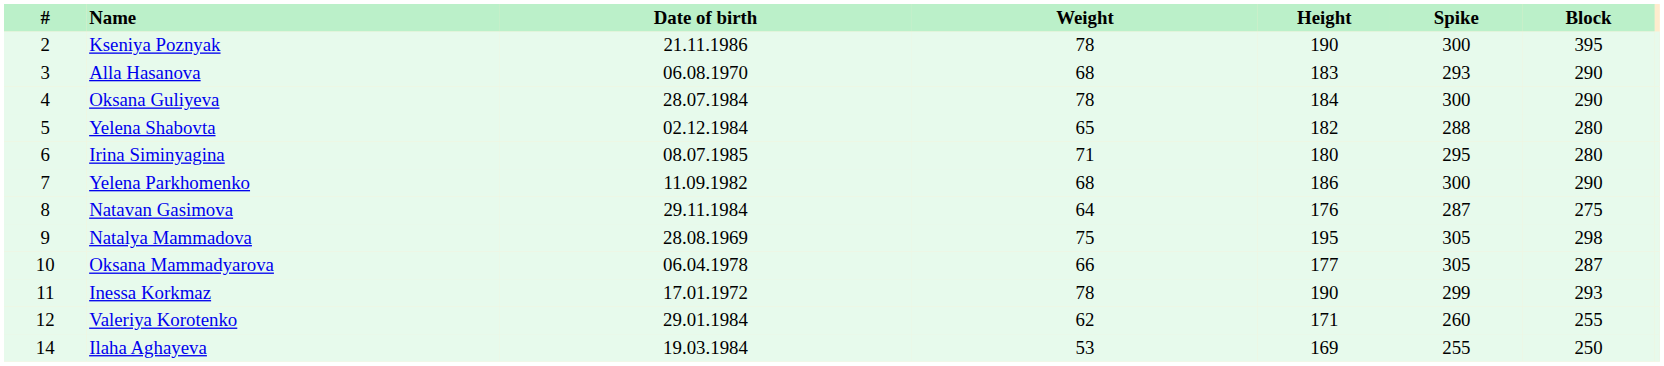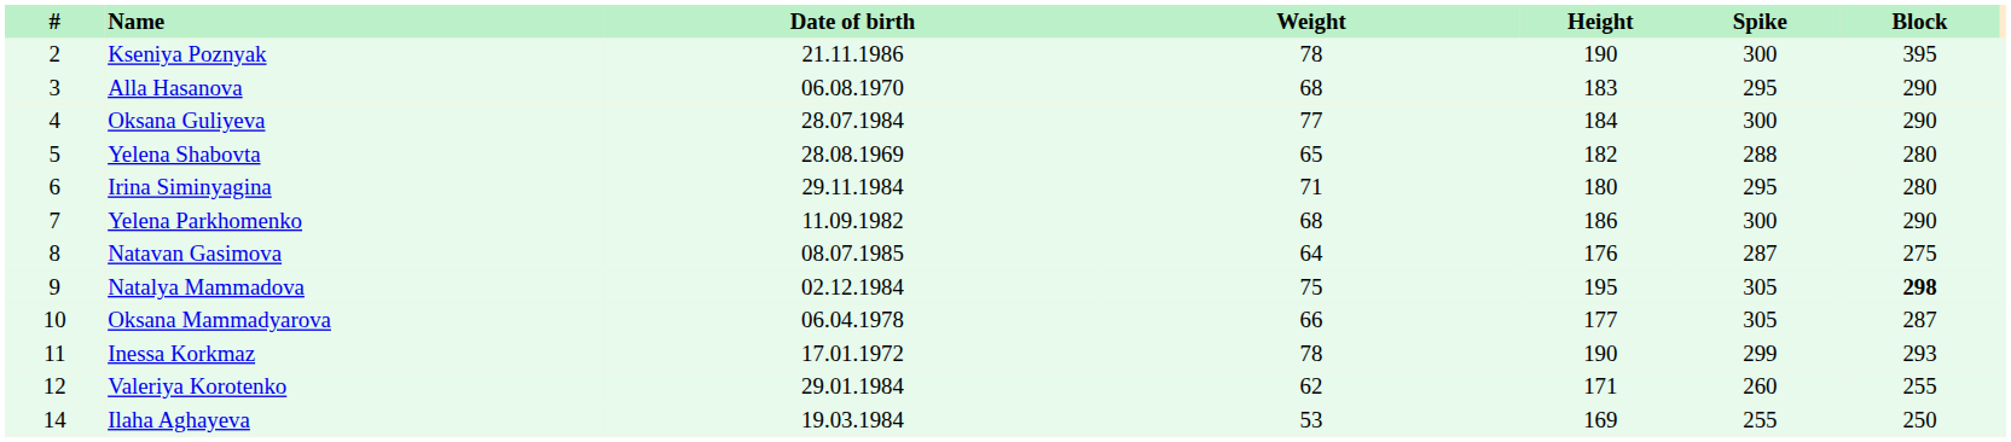 <table border=0 cellpadding=2 cellspacing=0  |- bgcolor=#FFECCE style="text-align:center; font-size:90%;" width=100%>
 <tr bgcolor=#BBF0C9>
 <th width=5%>#</th>
 <th width=25% align=left>Name</th>
 <th width=25%>Date of birth</th>
 <th width=21%>Weight</th>
 <th width=8%>Height</th>
 <th width=8%>Spike</th>
 <th width=8%>Block</th>
 </tr>
 <tr bgcolor=#E7FAEC>
 <td>2</td>
 <td align=left><a href='#'>Kseniya Poznyak</a></td>
 <td>21.11.1986</td>
 <td>78</td>
 <td>190</td>
 <td>300</td>
 <td>395</td>
 <td></td>
 </tr>
 <tr bgcolor=#E7FAEC>
 <td>3</td>
 <td align=left><a href='#'>Alla Hasanova</a></td>
 <td>06.08.1970</td>
 <td>68</td>
 <td>183</td>
-<td>293</td>
+<td>295</td>
 <td>290</td>
 <td></td>
 </tr>
 <tr bgcolor=#E7FAEC>
 <td>4</td>
 <td align=left><a href='#'>Oksana Guliyeva</a></td>
 <td>28.07.1984</td>
-<td>78</td>
+<td>77</td>
 <td>184</td>
 <td>300</td>
 <td>290</td>
 <td></td>
 </tr>
 <tr bgcolor=#E7FAEC>
 <td>5</td>
 <td align=left><a href='#'>Yelena Shabovta</a></td>
-<td>02.12.1984</td>
+<td>28.08.1969</td>
 <td>65</td>
 <td>182</td>
 <td>288</td>
 <td>280</td>
 <td></td>
 </tr>
 <tr bgcolor=#E7FAEC>
 <td>6</td>
 <td align=left><a href='#'>Irina Siminyagina</a></td>
-<td>08.07.1985</td>
+<td>29.11.1984</td>
 <td>71</td>
 <td>180</td>
 <td>295</td>
 <td>280</td>
 <td></td>
 </tr>
 <tr bgcolor=#E7FAEC>
 <td>7</td>
 <td align=left><a href='#'>Yelena Parkhomenko</a></td>
 <td>11.09.1982</td>
 <td>68</td>
 <td>186</td>
 <td>300</td>
 <td>290</td>
 <td></td>
 </tr>
 <tr bgcolor=#E7FAEC>
 <td>8</td>
 <td align=left><a href='#'>Natavan Gasimova</a></td>
-<td>29.11.1984</td>
+<td>08.07.1985</td>
 <td>64</td>
 <td>176</td>
 <td>287</td>
 <td>275</td>
 <td></td>
 </tr>
 <tr bgcolor=#E7FAEC>
 <td>9</td>
 <td align=left><a href='#'>Natalya Mammadova</a></td>
-<td>28.08.1969</td>
+<td>02.12.1984</td>
 <td>75</td>
 <td>195</td>
 <td>305</td>
-<td>298</td>
+<td><strong>298</strong></td>
 <td></td>
 </tr>
 <tr bgcolor=#E7FAEC>
 <td>10</td>
 <td align=left><a href='#'>Oksana Mammadyarova</a></td>
 <td>06.04.1978</td>
 <td>66</td>
 <td>177</td>
 <td>305</td>
 <td>287</td>
 <td></td>
 </tr>
 <tr bgcolor=#E7FAEC>
 <td>11</td>
 <td align=left><a href='#'>Inessa Korkmaz</a></td>
 <td>17.01.1972</td>
 <td>78</td>
 <td>190</td>
 <td>299</td>
 <td>293</td>
 <td></td>
 </tr>
 <tr bgcolor=#E7FAEC>
 <td>12</td>
 <td align=left><a href='#'>Valeriya Korotenko</a></td>
 <td>29.01.1984</td>
 <td>62</td>
 <td>171</td>
 <td>260</td>
 <td>255</td>
 <td></td>
 </tr>
 <tr bgcolor=#E7FAEC>
 <td>14</td>
 <td align=left><a href='#'>Ilaha Aghayeva</a></td>
 <td>19.03.1984</td>
 <td>53</td>
 <td>169</td>
 <td>255</td>
 <td>250</td>
 <td></td>
 </tr>
 </table>
